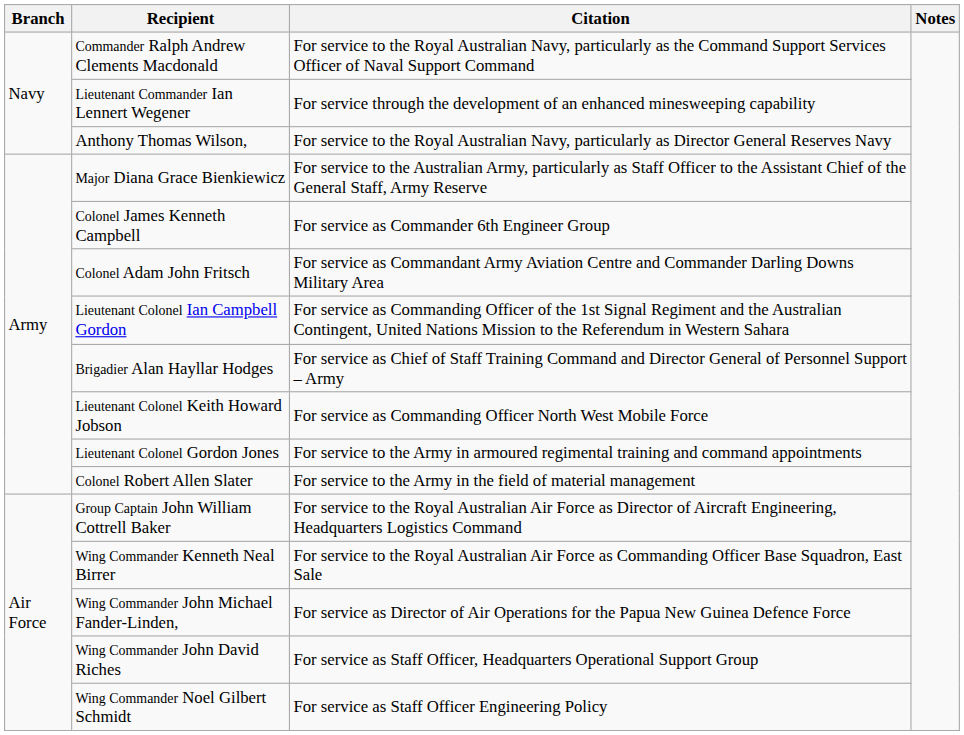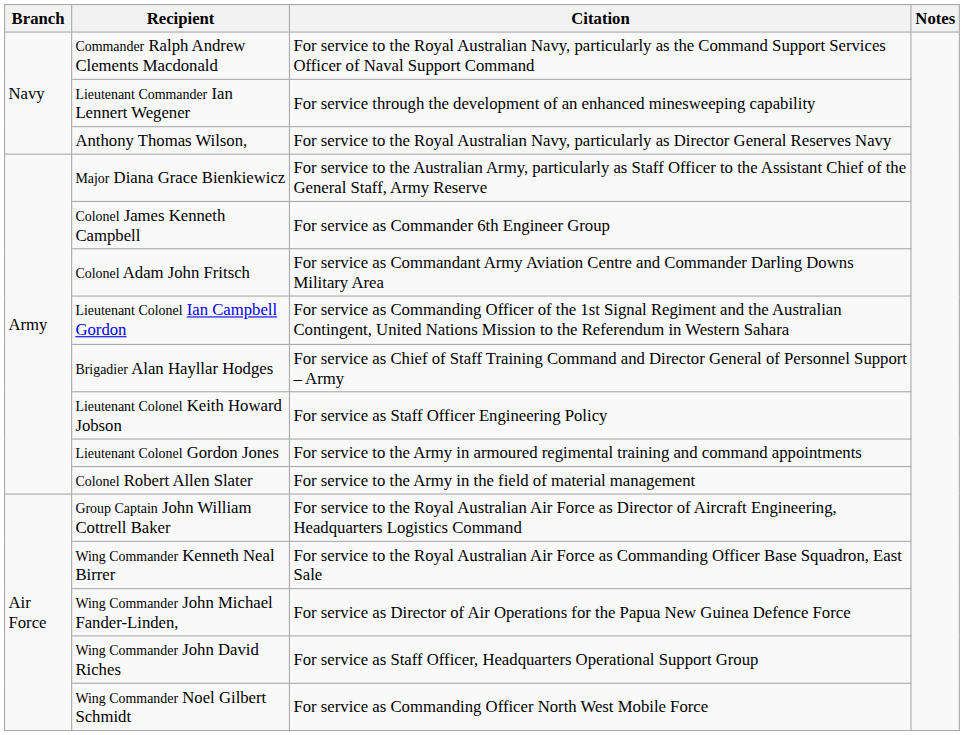 <table class="wikitable" style="font-size:95%;">
 <tr>
 <th>Branch</th>
 <th>Recipient</th>
 <th>Citation</th>
 <th>Notes</th>
 </tr>
 <tr>
 <td rowspan="3">Navy</td>
 <td><small>Commander</small> Ralph Andrew Clements Macdonald</td>
 <td>For service to the Royal Australian Navy, particularly as the Command Support Services Officer of Naval Support Command</td>
 <td rowspan="16"></td>
 </tr>
 <tr>
 <td><small>Lieutenant Commander</small> Ian Lennert Wegener</td>
 <td>For service through the development of an enhanced minesweeping capability</td>
 </tr>
 <tr>
 <td>Anthony Thomas Wilson, </td>
 <td>For service to the Royal Australian Navy, particularly as Director General Reserves Navy</td>
 </tr>
 <tr>
 <td rowspan="8">Army</td>
 <td><small>Major</small> Diana Grace Bienkiewicz</td>
 <td>For service to the Australian Army, particularly as Staff Officer to the Assistant Chief of the General Staff, Army Reserve</td>
 </tr>
 <tr>
 <td><small>Colonel</small> James Kenneth Campbell</td>
 <td>For service as Commander 6th Engineer Group</td>
 </tr>
 <tr>
 <td><small>Colonel</small> Adam John Fritsch</td>
 <td>For service as Commandant Army Aviation Centre and Commander Darling Downs Military Area</td>
 </tr>
 <tr>
 <td><small>Lieutenant Colonel</small> <a href='#'>Ian Campbell Gordon</a></td>
 <td>For service as Commanding Officer of the 1st Signal Regiment and the Australian Contingent, United Nations Mission to the Referendum in Western Sahara</td>
 </tr>
 <tr>
 <td><small>Brigadier</small> Alan Hayllar Hodges</td>
 <td>For service as Chief of Staff Training Command and Director General of Personnel Support – Army</td>
 </tr>
 <tr>
 <td><small>Lieutenant Colonel</small> Keith Howard Jobson</td>
-<td>For service as Commanding Officer North West Mobile Force</td>
+<td>For service as Staff Officer Engineering Policy</td>
 </tr>
 <tr>
 <td><small>Lieutenant Colonel</small> Gordon Jones</td>
 <td>For service to the Army in armoured regimental training and command appointments</td>
 </tr>
 <tr>
 <td><small>Colonel</small> Robert Allen Slater</td>
 <td>For service to the Army in the field of material management</td>
 </tr>
 <tr>
 <td rowspan="5">Air Force</td>
 <td><small>Group Captain</small> John William Cottrell Baker</td>
 <td>For service to the Royal Australian Air Force as Director of Aircraft Engineering, Headquarters Logistics Command</td>
 </tr>
 <tr>
 <td><small>Wing Commander</small> Kenneth Neal Birrer</td>
 <td>For service to the Royal Australian Air Force as Commanding Officer Base Squadron, East Sale</td>
 </tr>
 <tr>
 <td><small>Wing Commander</small> John Michael Fander-Linden, </td>
 <td>For service as Director of Air Operations for the Papua New Guinea Defence Force</td>
 </tr>
 <tr>
 <td><small>Wing Commander</small> John David Riches</td>
 <td>For service as Staff Officer, Headquarters Operational Support Group</td>
 </tr>
 <tr>
 <td><small>Wing Commander</small> Noel Gilbert Schmidt</td>
-<td>For service as Staff Officer Engineering Policy</td>
+<td>For service as Commanding Officer North West Mobile Force</td>
 </tr>
 </table>
